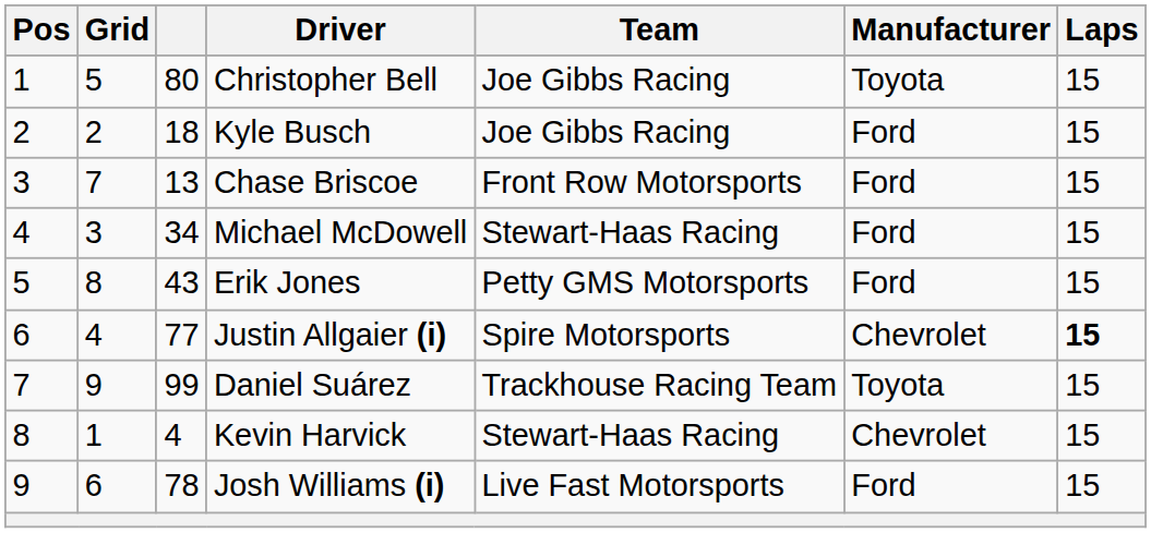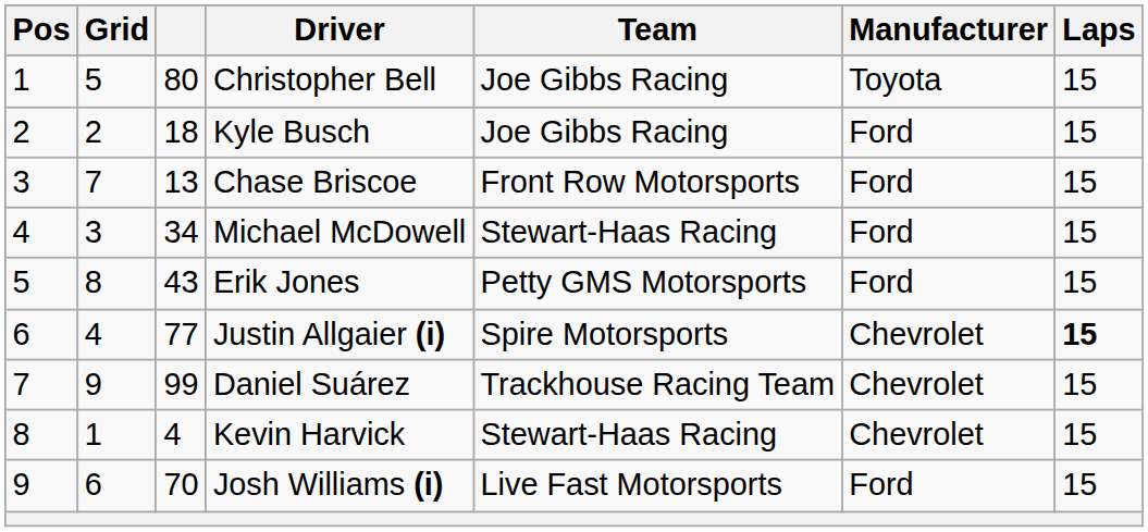 <table class="wikitable" style="font-size:98%">
 <tr>
 <th>Pos</th>
 <th>Grid</th>
 <th></th>
 <th>Driver</th>
 <th>Team</th>
 <th>Manufacturer</th>
 <th>Laps</th>
 </tr>
 <tr>
 <td>1</td>
 <td>5</td>
 <td>80</td>
 <td>Christopher Bell</td>
 <td>Joe Gibbs Racing</td>
 <td>Toyota</td>
 <td>15</td>
 </tr>
 <tr>
 <td>2</td>
 <td>2</td>
 <td>18</td>
 <td>Kyle Busch</td>
 <td>Joe Gibbs Racing</td>
 <td>Ford</td>
 <td>15</td>
 </tr>
 <tr>
 <td>3</td>
 <td>7</td>
 <td>13</td>
 <td>Chase Briscoe</td>
 <td>Front Row Motorsports</td>
 <td>Ford</td>
 <td>15</td>
 </tr>
 <tr>
 <td>4</td>
 <td>3</td>
 <td>34</td>
 <td>Michael McDowell</td>
 <td>Stewart-Haas Racing</td>
 <td>Ford</td>
 <td>15</td>
 </tr>
 <tr>
 <td>5</td>
 <td>8</td>
 <td>43</td>
 <td>Erik Jones</td>
 <td>Petty GMS Motorsports</td>
 <td>Ford</td>
 <td>15</td>
 </tr>
 <tr>
 <td>6</td>
 <td>4</td>
 <td>77</td>
 <td>Justin Allgaier <strong>(i)</strong></td>
 <td>Spire Motorsports</td>
 <td>Chevrolet</td>
 <td><strong>15</strong></td>
 </tr>
 <tr>
 <td>7</td>
 <td>9</td>
 <td>99</td>
 <td>Daniel Suárez</td>
 <td>Trackhouse Racing Team</td>
-<td>Toyota</td>
+<td>Chevrolet</td>
 <td>15</td>
 </tr>
 <tr>
 <td>8</td>
 <td>1</td>
 <td>4</td>
 <td>Kevin Harvick</td>
 <td>Stewart-Haas Racing</td>
 <td>Chevrolet</td>
 <td>15</td>
 </tr>
 <tr>
 <td>9</td>
 <td>6</td>
-<td>78</td>
+<td>70</td>
 <td>Josh Williams <strong>(i)</strong></td>
 <td>Live Fast Motorsports</td>
 <td>Ford</td>
 <td>15</td>
 </tr>
 <tr>
 <th colspan="7"></th>
 </tr>
 </table>
